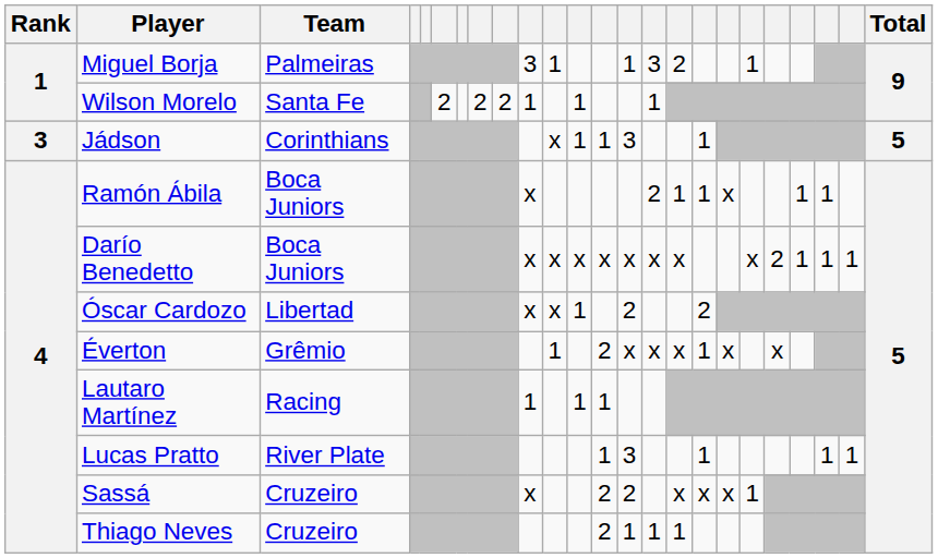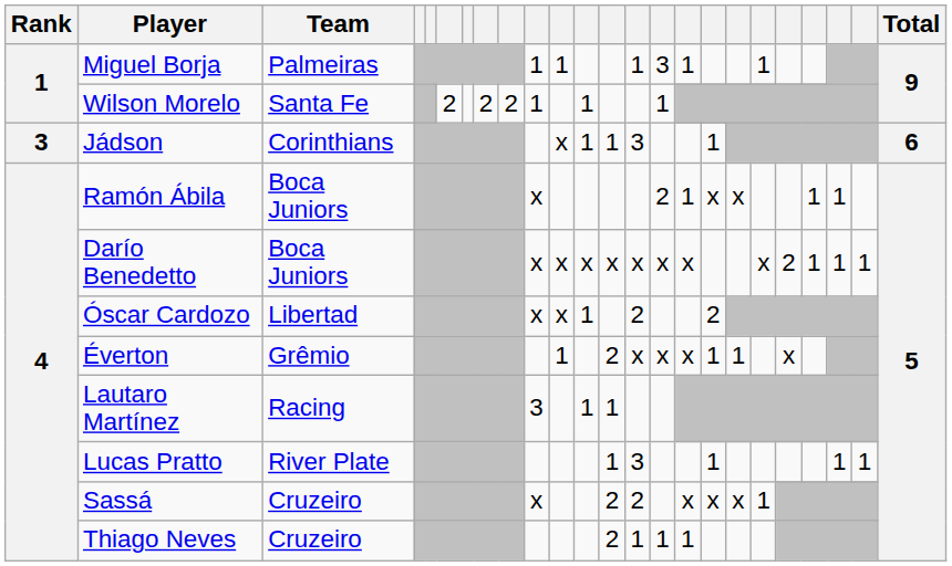 <table class="wikitable" style="text-align:center">
 <tr>
 <th>Rank</th>
 <th>Player</th>
 <th>Team</th>
 <th></th>
 <th></th>
 <th></th>
 <th></th>
 <th></th>
 <th></th>
 <th></th>
 <th></th>
 <th></th>
 <th></th>
 <th></th>
 <th></th>
 <th></th>
 <th></th>
 <th></th>
 <th></th>
 <th></th>
 <th></th>
 <th></th>
 <th></th>
 <th>Total</th>
 </tr>
 <tr>
 <th rowspan=2>1</th>
 <td align=left> <a href='#'>Miguel Borja</a></td>
 <td align=left> <a href='#'>Palmeiras</a></td>
 <td bgcolor="silver" colspan=6></td>
-<td>3</td>
+<td>1</td>
 <td>1</td>
 <td></td>
 <td></td>
 <td>1</td>
 <td>3</td>
-<td>2</td>
+<td>1</td>
 <td></td>
 <td></td>
 <td>1</td>
 <td></td>
 <td></td>
 <td bgcolor="silver" colspan=2></td>
 <th rowspan=2>9</th>
 </tr>
 <tr>
 <td align=left> <a href='#'>Wilson Morelo</a></td>
 <td align=left> <a href='#'>Santa Fe</a></td>
 <td bgcolor="silver" colspan=2></td>
 <td>2</td>
 <td></td>
 <td>2</td>
 <td>2</td>
 <td>1</td>
 <td></td>
 <td>1</td>
 <td></td>
 <td></td>
 <td>1</td>
 <td bgcolor="silver" colspan=8></td>
 </tr>
 <tr>
 <th>3</th>
 <td align=left> <a href='#'>Jádson</a></td>
 <td align=left> <a href='#'>Corinthians</a></td>
 <td bgcolor="silver" colspan=6></td>
 <td></td>
 <td>x</td>
 <td>1</td>
 <td>1</td>
 <td>3</td>
 <td></td>
 <td></td>
 <td>1</td>
 <td bgcolor="silver" colspan=6></td>
-<th>5</th>
+<th>6</th>
 </tr>
 <tr>
 <th rowspan=8>4</th>
 <td align=left> <a href='#'>Ramón Ábila</a></td>
 <td align=left> <a href='#'>Boca Juniors</a></td>
 <td bgcolor="silver" colspan=6></td>
 <td>x</td>
 <td></td>
 <td></td>
 <td></td>
 <td></td>
 <td>2</td>
 <td>1</td>
-<td>1</td>
+<td>x</td>
 <td>x</td>
 <td></td>
 <td></td>
 <td>1</td>
 <td>1</td>
 <td></td>
 <th rowspan=8>5</th>
 </tr>
 <tr>
 <td align=left> <a href='#'>Darío Benedetto</a></td>
 <td align=left> <a href='#'>Boca Juniors</a></td>
 <td bgcolor="silver" colspan=6></td>
 <td>x</td>
 <td>x</td>
 <td>x</td>
 <td>x</td>
 <td>x</td>
 <td>x</td>
 <td>x</td>
 <td></td>
 <td></td>
 <td>x</td>
 <td>2</td>
 <td>1</td>
 <td>1</td>
 <td>1</td>
 </tr>
 <tr>
 <td align=left> <a href='#'>Óscar Cardozo</a></td>
 <td align=left> <a href='#'>Libertad</a></td>
 <td bgcolor="silver" colspan=6></td>
 <td>x</td>
 <td>x</td>
 <td>1</td>
 <td></td>
 <td>2</td>
 <td></td>
 <td></td>
 <td>2</td>
 <td bgcolor="silver" colspan=6></td>
 </tr>
 <tr>
 <td align=left> <a href='#'>Éverton</a></td>
 <td align=left> <a href='#'>Grêmio</a></td>
 <td bgcolor="silver" colspan=6></td>
 <td></td>
 <td>1</td>
 <td></td>
 <td>2</td>
 <td>x</td>
 <td>x</td>
 <td>x</td>
 <td>1</td>
-<td>x</td>
+<td>1</td>
 <td></td>
 <td>x</td>
 <td></td>
 <td bgcolor="silver" colspan=2></td>
 </tr>
 <tr>
 <td align=left> <a href='#'>Lautaro Martínez</a></td>
 <td align=left> <a href='#'>Racing</a></td>
 <td bgcolor="silver" colspan=6></td>
-<td>1</td>
+<td>3</td>
 <td></td>
 <td>1</td>
 <td>1</td>
 <td></td>
 <td></td>
 <td bgcolor="silver" colspan=8></td>
 </tr>
 <tr>
 <td align=left> <a href='#'>Lucas Pratto</a></td>
 <td align=left> <a href='#'>River Plate</a></td>
 <td bgcolor="silver" colspan=6></td>
 <td></td>
 <td></td>
 <td></td>
 <td>1</td>
 <td>3</td>
 <td></td>
 <td></td>
 <td>1</td>
 <td></td>
 <td></td>
 <td></td>
 <td></td>
 <td>1</td>
 <td>1</td>
 </tr>
 <tr>
 <td align=left> <a href='#'>Sassá</a></td>
 <td align=left> <a href='#'>Cruzeiro</a></td>
 <td bgcolor="silver" colspan=6></td>
 <td>x</td>
 <td></td>
 <td></td>
 <td>2</td>
 <td>2</td>
 <td></td>
 <td>x</td>
 <td>x</td>
 <td>x</td>
 <td>1</td>
 <td bgcolor="silver" colspan=4></td>
 </tr>
 <tr>
 <td align=left> <a href='#'>Thiago Neves</a></td>
 <td align=left> <a href='#'>Cruzeiro</a></td>
 <td bgcolor="silver" colspan=6></td>
 <td></td>
 <td></td>
 <td></td>
 <td>2</td>
 <td>1</td>
 <td>1</td>
 <td>1</td>
 <td></td>
 <td></td>
 <td></td>
 <td bgcolor="silver" colspan=4></td>
 </tr>
 </table>
